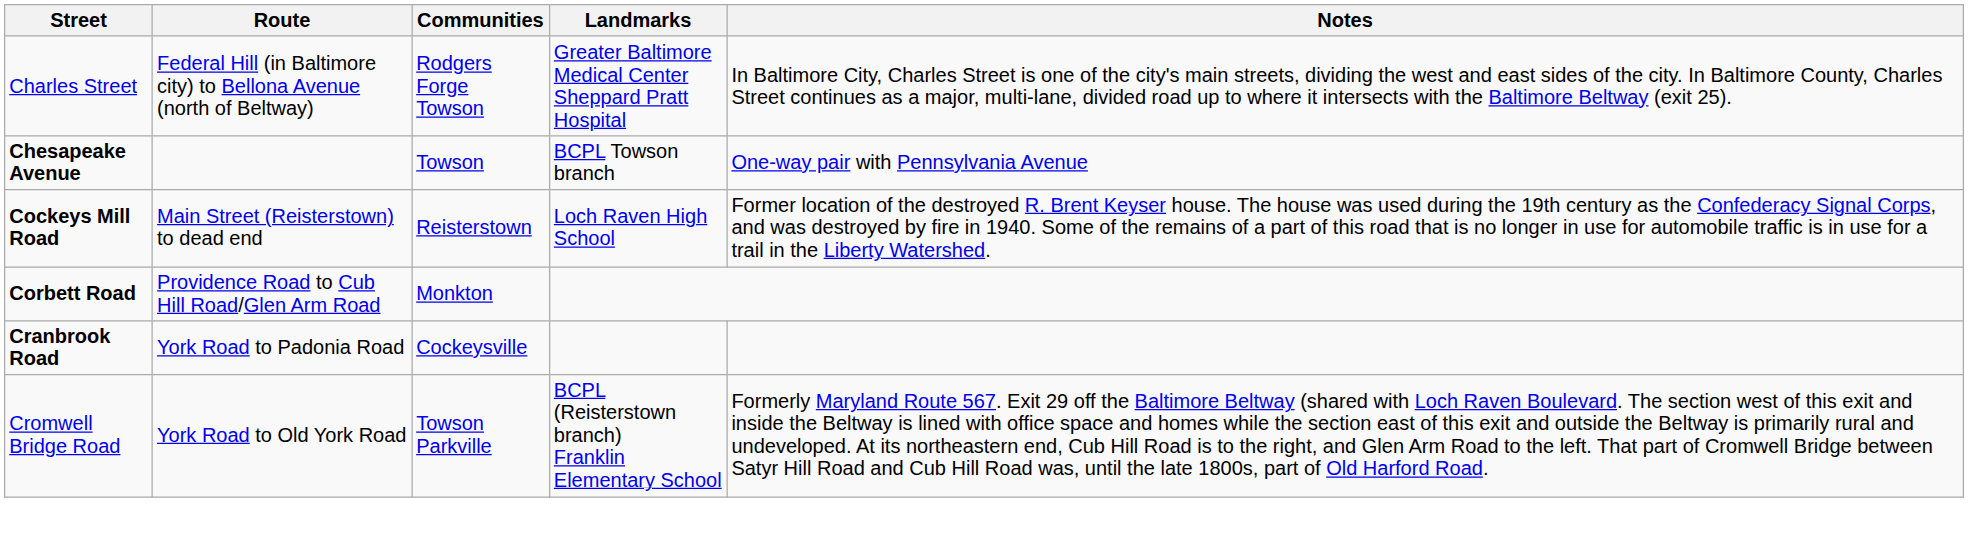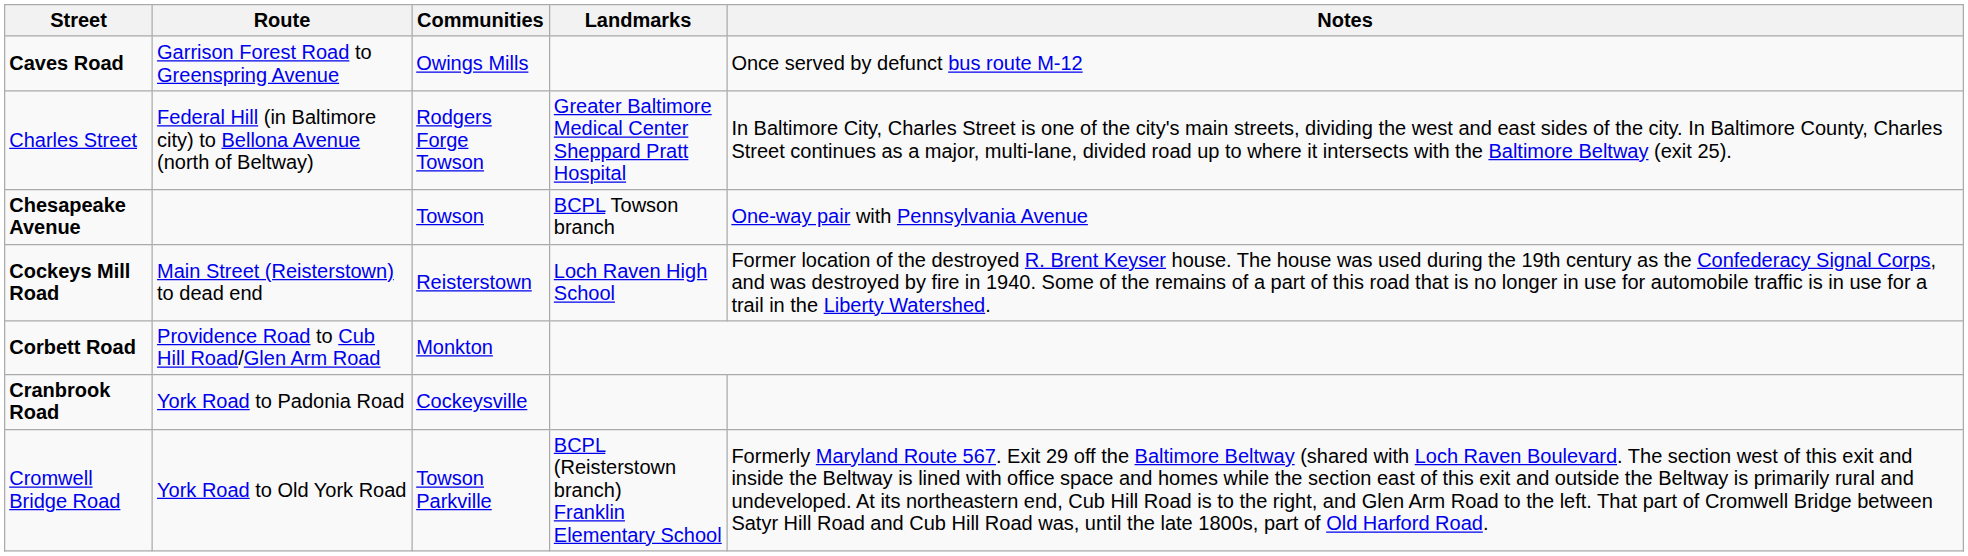 <table class="wikitable">
 <tr>
 <th>Street</th>
 <th>Route</th>
 <th>Communities</th>
 <th>Landmarks</th>
 <th>Notes</th>
+</tr>
+<tr>
+<td><strong>Caves Road</strong></td>
+<td><a href='#'>Garrison Forest Road</a> to <a href='#'>Greenspring Avenue</a></td>
+<td><a href='#'>Owings Mills</a></td>
+<td></td>
+<td>Once served by defunct <a href='#'>bus route M-12</a></td>
 </tr>
 <tr>
 <td><a href='#'>Charles Street</a></td>
 <td><a href='#'>Federal Hill</a> (in Baltimore city) to <a href='#'>Bellona Avenue</a> (north of Beltway)</td>
 <td><a href='#'>Rodgers Forge</a><br><a href='#'>Towson</a></td>
 <td><a href='#'>Greater Baltimore Medical Center</a><br><a href='#'>Sheppard Pratt Hospital</a><br></td>
 <td>In Baltimore City, Charles Street is one of the city's main streets, dividing the west and east sides of the city. In Baltimore County, Charles Street continues as a major, multi-lane, divided road up to where it intersects with the <a href='#'>Baltimore Beltway</a> (exit 25).</td>
 </tr>
 <tr>
 <td><strong>Chesapeake Avenue</strong></td>
 <td></td>
 <td><a href='#'>Towson</a></td>
 <td><a href='#'>BCPL</a> Towson branch</td>
 <td><a href='#'>One-way pair</a> with <a href='#'>Pennsylvania Avenue</a></td>
 </tr>
 <tr>
 <td><strong>Cockeys Mill Road</strong></td>
 <td><a href='#'>Main Street (Reisterstown)</a> to dead end</td>
 <td><a href='#'>Reisterstown</a></td>
 <td><a href='#'>Loch Raven High School</a></td>
 <td>Former location of the destroyed <a href='#'>R. Brent Keyser</a> house. The house was used during the 19th century as the <a href='#'>Confederacy Signal Corps</a>, and was destroyed by fire in 1940. Some of the remains of a part of this road that is no longer in use for automobile traffic is in use for a trail in the <a href='#'>Liberty Watershed</a>.</td>
 </tr>
 <tr>
 <td><strong>Corbett Road</strong></td>
 <td><a href='#'>Providence Road</a> to <a href='#'>Cub Hill Road</a>/<a href='#'>Glen Arm Road</a></td>
 <td><a href='#'>Monkton</a></td>
 </tr>
 <tr>
 <td><strong>Cranbrook Road</strong></td>
 <td><a href='#'>York Road</a> to Padonia Road</td>
 <td><a href='#'>Cockeysville</a></td>
 <td></td>
 <td></td>
 </tr>
 <tr>
 <td><a href='#'>Cromwell Bridge Road</a></td>
 <td><a href='#'>York Road</a> to Old York Road</td>
 <td><a href='#'>Towson</a><br><a href='#'>Parkville</a></td>
 <td><a href='#'>BCPL</a> (Reisterstown branch)<br><a href='#'>Franklin Elementary School</a></td>
 <td>Formerly <a href='#'>Maryland Route 567</a>. Exit 29 off the <a href='#'>Baltimore Beltway</a> (shared with <a href='#'>Loch Raven Boulevard</a>. The section west of this exit and inside the Beltway is lined with office space and homes while the section east of this exit and outside the Beltway is primarily rural and undeveloped. At its northeastern end, Cub Hill Road is to the right, and Glen Arm Road to the left. That part of Cromwell Bridge between Satyr Hill Road and Cub Hill Road was, until the late 1800s, part of <a href='#'>Old Harford Road</a>.</td>
 </tr>
 </table>
